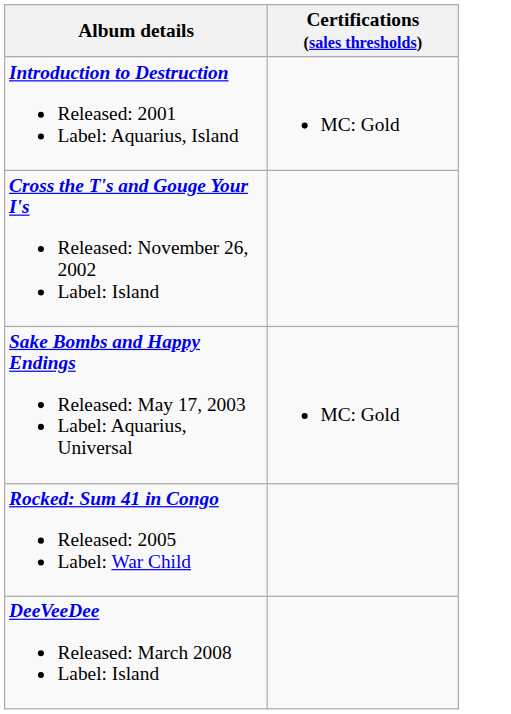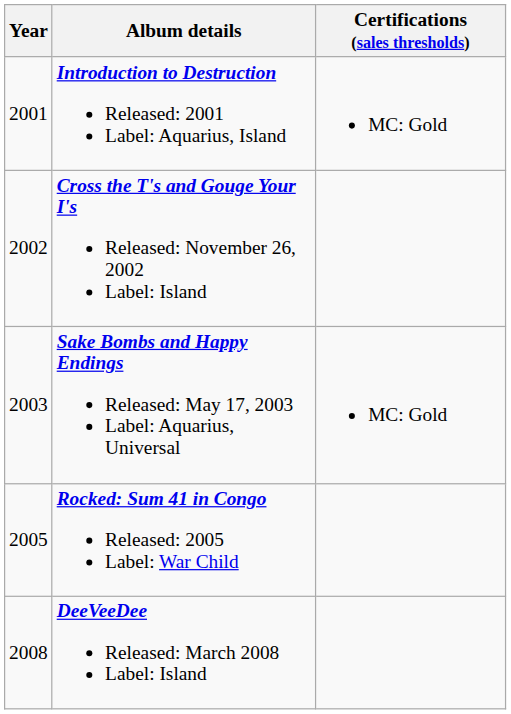 <table class="wikitable">
 <tr>
+<th>Year</th>
 <th style="width:210px;">Album details</th>
 <th style="width:150px;">Certifications<br><small>(<a href='#'>sales thresholds</a>)</small></th>
 </tr>
 <tr>
+<td>2001</td>
 <td><strong><em><a href='#'>Introduction to Destruction</a></em></strong><br><ul><li>Released: 2001</li><li>Label: Aquarius, Island</li></ul></td>
 <td><br><ul><li>MC: Gold</li></ul></td>
 </tr>
 <tr>
+<td>2002</td>
 <td><strong><em><a href='#'>Cross the T's and Gouge Your I's</a></em></strong><br><ul><li>Released: November 26, 2002</li><li>Label: Island</li></ul></td>
 <td></td>
 </tr>
 <tr>
+<td>2003</td>
 <td><strong><em><a href='#'>Sake Bombs and Happy Endings</a></em></strong><br><ul><li>Released: May 17, 2003</li><li>Label: Aquarius, Universal</li></ul></td>
 <td><br><ul><li>MC: Gold</li></ul></td>
 </tr>
 <tr>
+<td>2005</td>
 <td><strong><em><a href='#'>Rocked: Sum 41 in Congo</a></em></strong><br><ul><li>Released: 2005</li><li>Label: <a href='#'>War Child</a></li></ul></td>
 <td></td>
 </tr>
 <tr>
+<td>2008</td>
 <td><strong><em><a href='#'>DeeVeeDee</a></em></strong><br><ul><li>Released: March 2008</li><li>Label: Island</li></ul></td>
 <td></td>
 </tr>
 </table>
